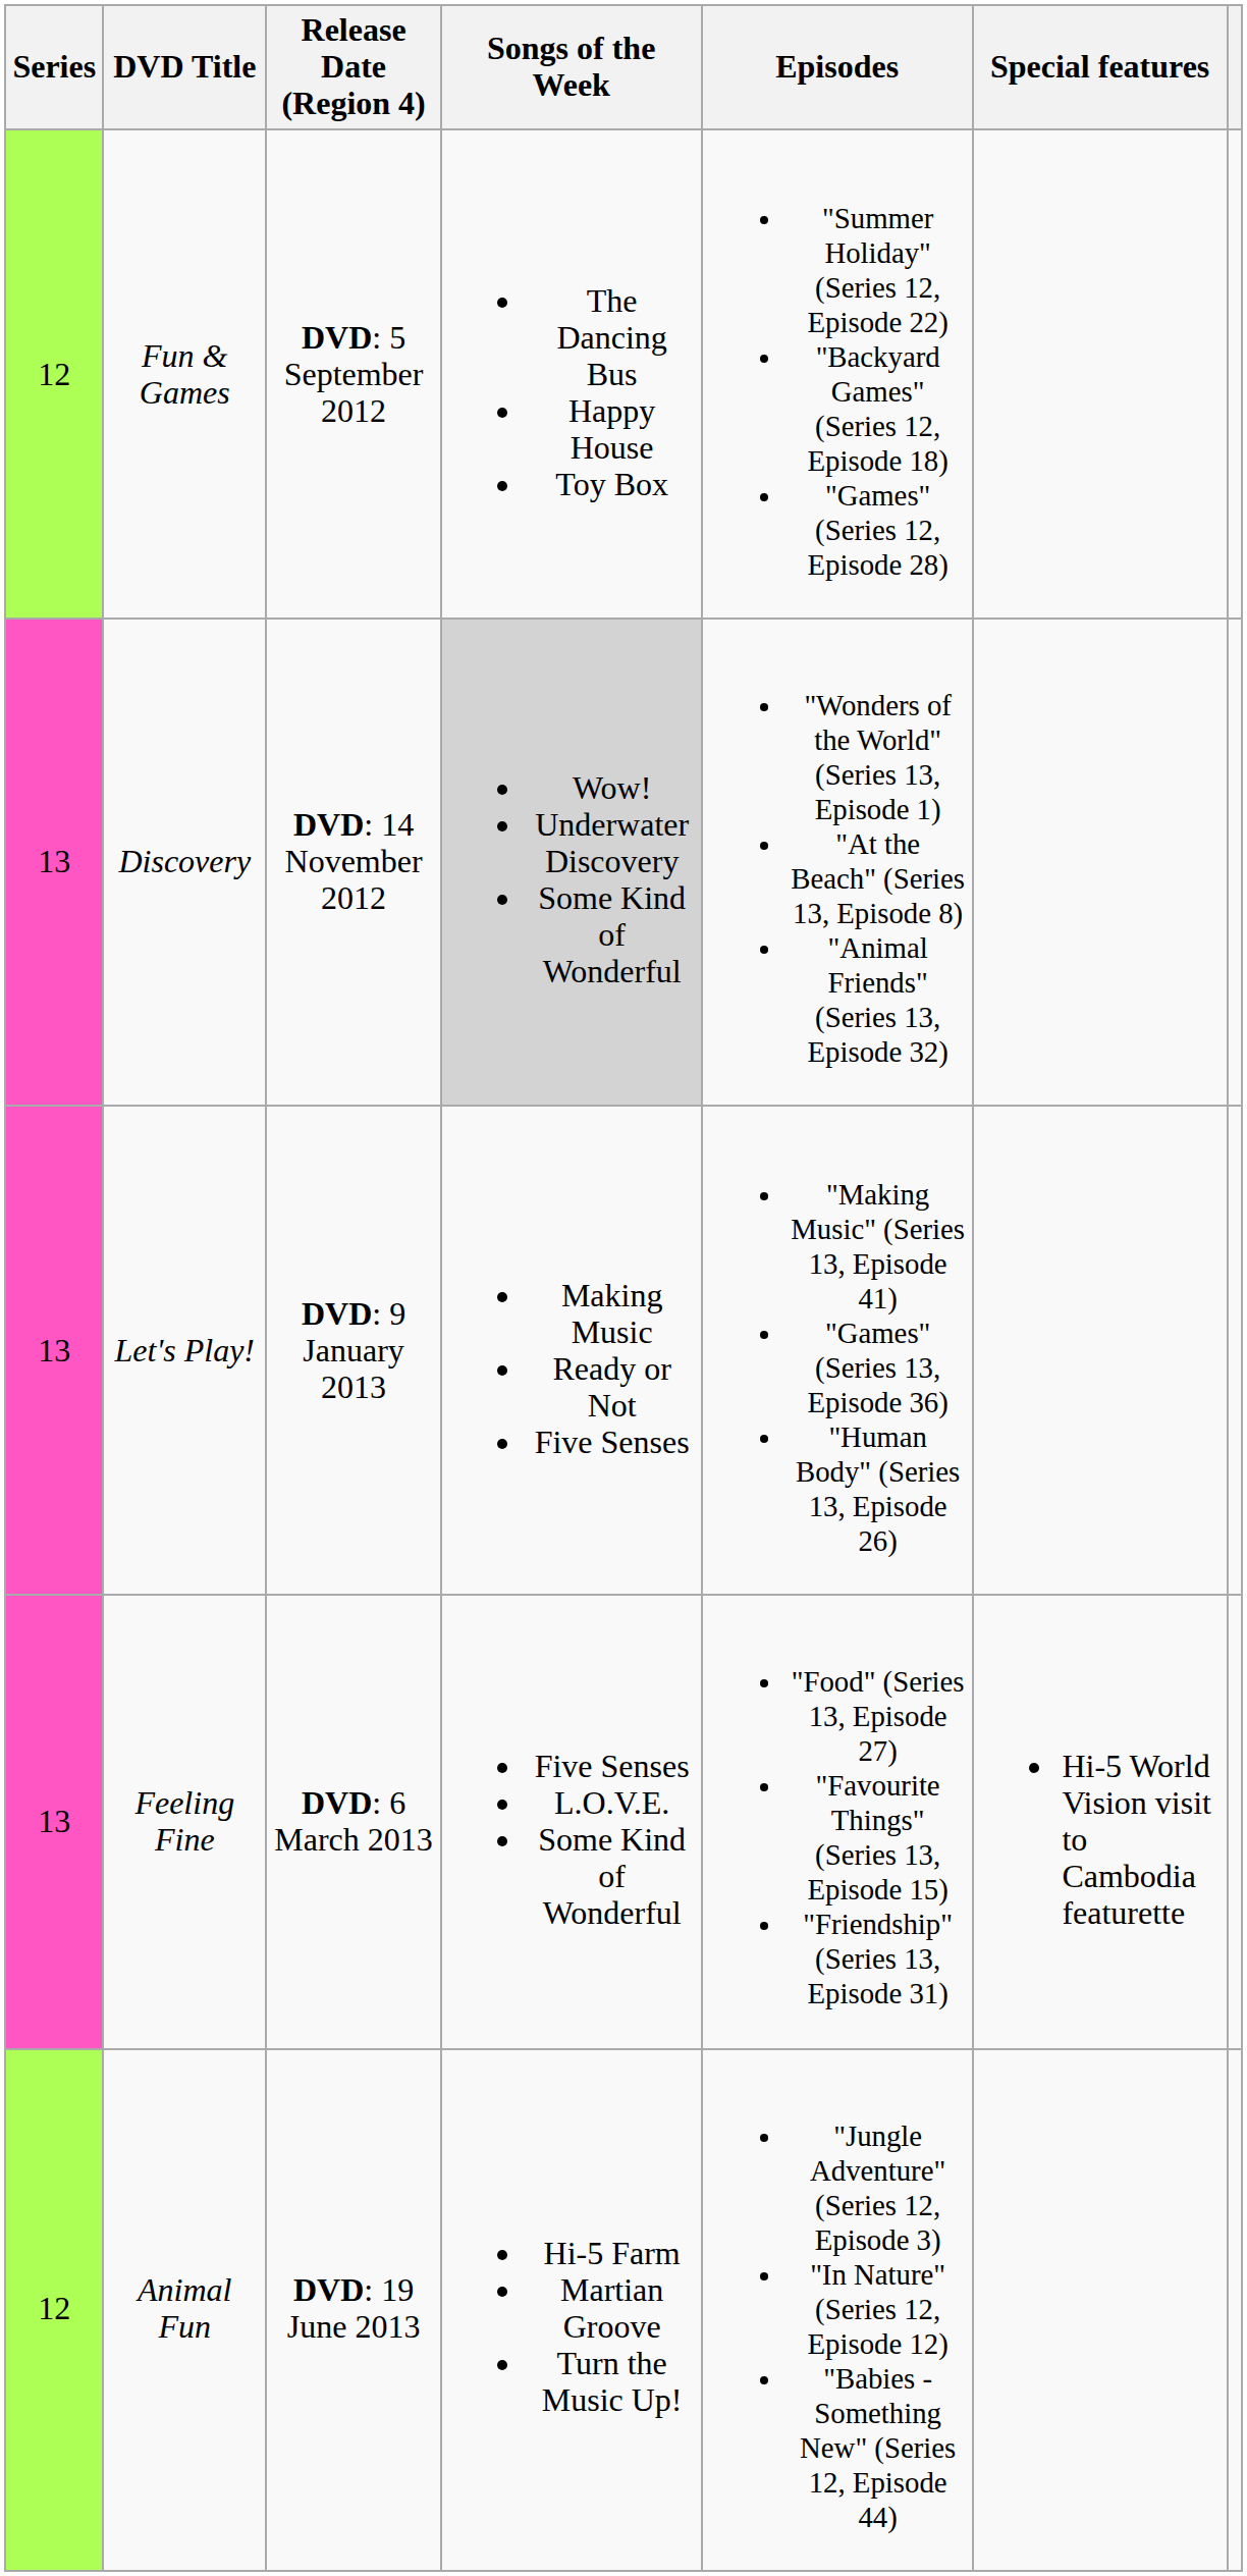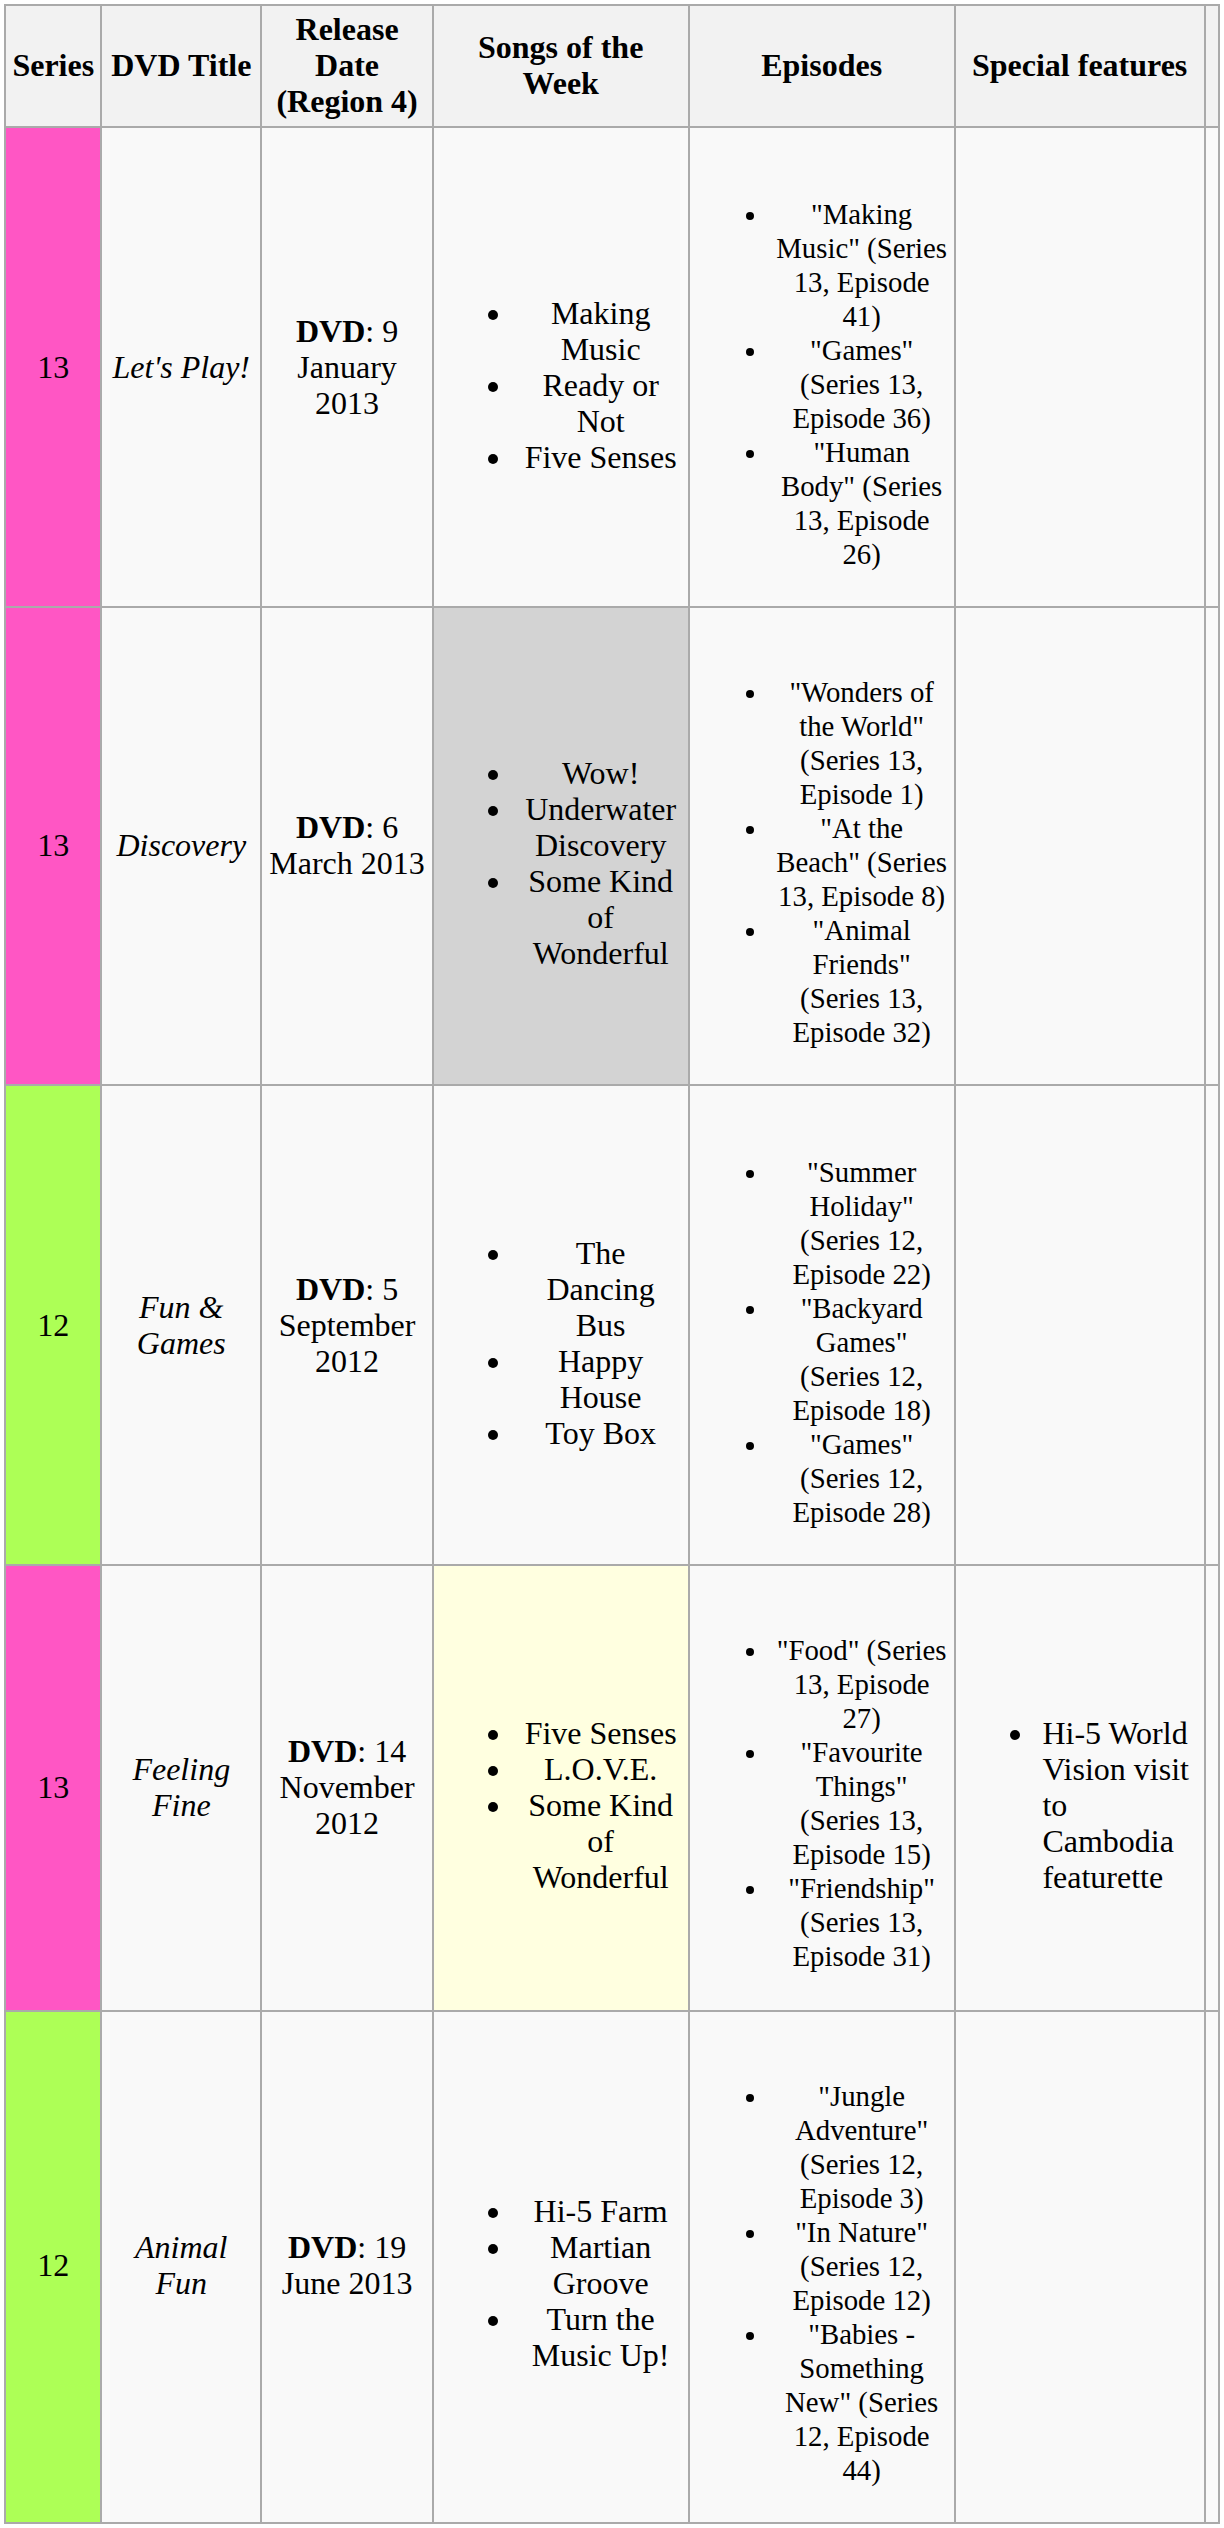 <table class="wikitable">
 <tr>
 <th>Series</th>
 <th style="width: 200px;">DVD Title</th>
 <th style="width: 250px;">Release Date (Region 4)</th>
 <th style="width: 200px;">Songs of the Week</th>
 <th style="width: 350px;">Episodes</th>
 <th style="width: 310px;">Special features</th>
 <th scope="col" class="unsortable"></th>
+</tr>
+<tr>
+<td style="background:#FF56C4; height:10px; text-align:center">13</td>
+<td style="text-align:center"><em>Let's Play!</em></td>
+<td style="text-align:center"><strong>DVD</strong>: 9 January 2013</td>
+<td style="text-align:center"><br><ul><li>Making Music</li><li>Ready or Not</li><li>Five Senses</li></ul></td>
+<td style="text-align:center; font-size: 90%;"><br><ul><li>"Making Music" (Series 13, Episode 41)</li><li>"Games" (Series 13, Episode 36)</li><li>"Human Body" (Series 13, Episode 26)</li></ul></td>
+<td></td>
+<td style="text-align:center;"></td>
+</tr>
+<tr>
+<td style="background:#FF56C4; height:10px; text-align:center">13</td>
+<td style="text-align:center"><em>Discovery</em></td>
+<td style="text-align:center"><strong>DVD</strong>: 6 March 2013</td>
+<td style="background: lightgrey; text-align:center"><br><ul><li>Wow!</li><li>Underwater Discovery</li><li>Some Kind of Wonderful</li></ul></td>
+<td style="text-align:center; font-size: 90%;"><br><ul><li>"Wonders of the World" (Series 13, Episode 1)</li><li>"At the Beach" (Series 13, Episode 8)</li><li>"Animal Friends" (Series 13, Episode 32)</li></ul></td>
+<td></td>
+<td style="text-align:center;"></td>
 </tr>
 <tr>
 <td style="background:#ADFF56; height:10px; text-align:center">12</td>
 <td style="text-align:center"><em>Fun & Games</em></td>
 <td style="text-align:center"><strong>DVD</strong>: 5 September 2012</td>
 <td style="text-align:center"><br><ul><li>The Dancing Bus</li><li>Happy House</li><li>Toy Box</li></ul></td>
 <td style="text-align:center; font-size: 90%;"><br><ul><li>"Summer Holiday" (Series 12, Episode 22)</li><li>"Backyard Games" (Series 12, Episode 18)</li><li>"Games" (Series 12, Episode 28)</li></ul></td>
 <td></td>
 <td style="text-align:center;"></td>
 </tr>
 <tr>
 <td style="background:#FF56C4; height:10px; text-align:center">13</td>
-<td style="text-align:center"><em>Discovery</em></td>
+<td style="text-align:center"><em>Feeling Fine</em></td>
 <td style="text-align:center"><strong>DVD</strong>: 14 November 2012</td>
-<td style="background: lightgrey; text-align:center"><br><ul><li>Wow!</li><li>Underwater Discovery</li><li>Some Kind of Wonderful</li></ul></td>
-<td style="text-align:center; font-size: 90%;"><br><ul><li>"Wonders of the World" (Series 13, Episode 1)</li><li>"At the Beach" (Series 13, Episode 8)</li><li>"Animal Friends" (Series 13, Episode 32)</li></ul></td>
-<td></td>
-<td style="text-align:center;"></td>
-</tr>
-<tr>
-<td style="background:#FF56C4; height:10px; text-align:center">13</td>
-<td style="text-align:center"><em>Let's Play!</em></td>
-<td style="text-align:center"><strong>DVD</strong>: 9 January 2013</td>
-<td style="text-align:center"><br><ul><li>Making Music</li><li>Ready or Not</li><li>Five Senses</li></ul></td>
-<td style="text-align:center; font-size: 90%;"><br><ul><li>"Making Music" (Series 13, Episode 41)</li><li>"Games" (Series 13, Episode 36)</li><li>"Human Body" (Series 13, Episode 26)</li></ul></td>
-<td></td>
-<td style="text-align:center;"></td>
-</tr>
-<tr>
-<td style="background:#FF56C4; height:10px; text-align:center">13</td>
-<td style="text-align:center"><em>Feeling Fine</em></td>
-<td style="text-align:center"><strong>DVD</strong>: 6 March 2013</td>
-<td style="text-align:center"><br><ul><li>Five Senses</li><li>L.O.V.E.</li><li>Some Kind of Wonderful</li></ul></td>
+<td style="background: lightyellow; text-align:center"><br><ul><li>Five Senses</li><li>L.O.V.E.</li><li>Some Kind of Wonderful</li></ul></td>
 <td style="text-align:center; font-size: 90%;"><br><ul><li>"Food" (Series 13, Episode 27)</li><li>"Favourite Things" (Series 13, Episode 15)</li><li>"Friendship" (Series 13, Episode 31)</li></ul></td>
 <td><br><ul><li>Hi-5 World Vision visit to Cambodia featurette</li></ul></td>
 <td style="text-align:center;"></td>
 </tr>
 <tr>
 <td style="background:#ADFF56; height:10px; text-align:center">12</td>
 <td style="text-align:center"><em>Animal Fun</em></td>
 <td style="text-align:center"><strong>DVD</strong>: 19 June 2013</td>
 <td style="text-align:center"><br><ul><li>Hi-5 Farm</li><li>Martian Groove</li><li>Turn the Music Up!</li></ul></td>
 <td style="text-align:center; font-size: 90%;"><br><ul><li>"Jungle Adventure" (Series 12, Episode 3)</li><li>"In Nature" (Series 12, Episode 12)</li><li>"Babies - Something New" (Series 12, Episode 44)</li></ul></td>
 <td></td>
 <td style="text-align:center;"></td>
 </tr>
 <tr>
 </tr>
 </table>
